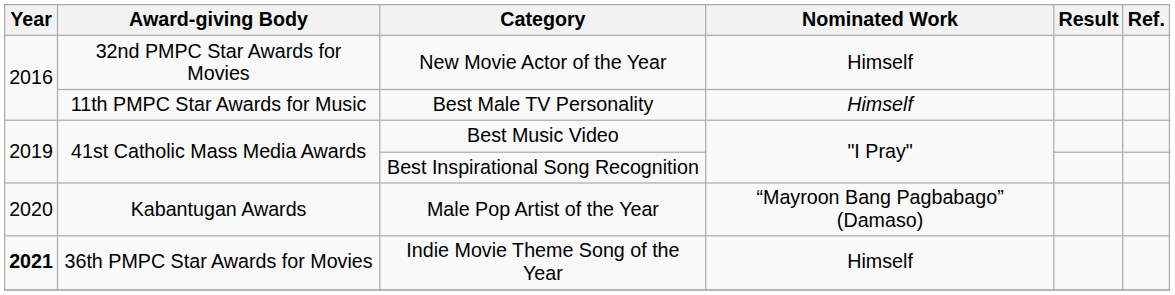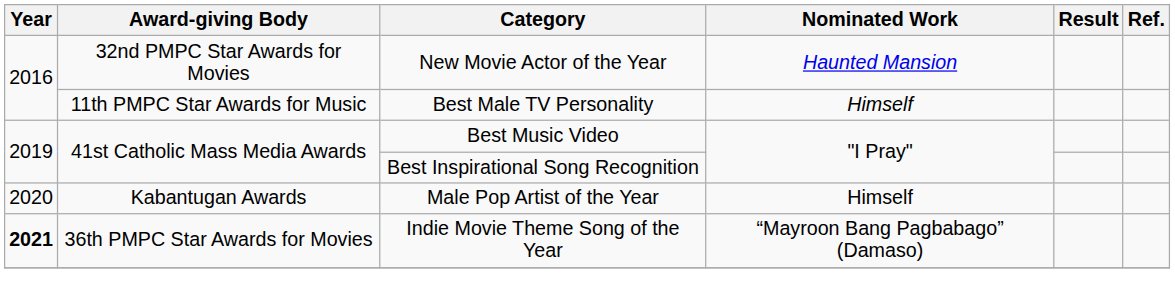 <table class="wikitable" style="text-align:center" width=75%>
 <tr>
 <th>Year</th>
 <th>Award-giving Body</th>
 <th>Category</th>
 <th>Nominated Work</th>
 <th>Result</th>
 <th>Ref.</th>
 </tr>
 <tr>
 <td rowspan=2>2016</td>
 <td>32nd PMPC Star Awards for Movies</td>
 <td>New Movie Actor of the Year</td>
-<td>Himself</td>
+<td><em><a href='#'>Haunted Mansion</a></em></td>
 <td></td>
 <td></td>
 </tr>
 <tr>
 <td>11th PMPC Star Awards for Music</td>
 <td>Best Male TV Personality</td>
 <td><em>Himself</em></td>
 <td></td>
 <td></td>
 </tr>
 <tr>
 <td rowspan=2>2019</td>
 <td rowspan=2>41st Catholic Mass Media Awards</td>
 <td>Best Music Video</td>
 <td rowspan=2>"I Pray"</td>
 <td></td>
 <td></td>
 </tr>
 <tr>
 <td>Best Inspirational Song Recognition</td>
 <td></td>
 <td></td>
 </tr>
 <tr>
 <td>2020</td>
 <td>Kabantugan Awards</td>
 <td>Male Pop Artist of the Year</td>
-<td>“Mayroon Bang Pagbabago” (Damaso)</td>
+<td>Himself</td>
 <td></td>
 <td></td>
 </tr>
 <tr>
 <td><strong>2021</strong></td>
 <td>36th PMPC Star Awards for Movies</td>
 <td>Indie Movie Theme Song of the Year</td>
-<td>Himself</td>
+<td>“Mayroon Bang Pagbabago” (Damaso)</td>
 <td></td>
 <td></td>
 </tr>
 <tr>
 </tr>
 </table>
